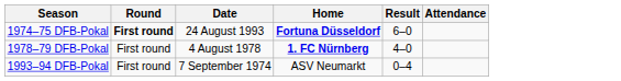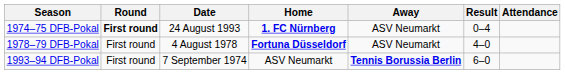 <table class="wikitable">
 <tr>
 <th>Season</th>
 <th>Round</th>
 <th>Date</th>
 <th>Home</th>
+<th>Away</th>
 <th>Result</th>
 <th>Attendance</th>
 </tr>
 <tr align="center">
 <td><a href='#'>1974–75 DFB-Pokal</a></td>
 <td><strong>First round</strong></td>
 <td>24 August 1993</td>
-<td><strong><a href='#'>Fortuna Düsseldorf</a></strong></td>
-<td>6–0</td>
+<td><strong><a href='#'>1. FC Nürnberg</a></strong></td>
+<td>ASV Neumarkt</td>
+<td>0–4</td>
 <td></td>
 </tr>
 <tr align="center">
 <td><a href='#'>1978–79 DFB-Pokal</a></td>
 <td>First round</td>
 <td>4 August 1978</td>
-<td><strong><a href='#'>1. FC Nürnberg</a></strong></td>
+<td><strong><a href='#'>Fortuna Düsseldorf</a></strong></td>
+<td>ASV Neumarkt</td>
 <td>4–0</td>
 <td></td>
 </tr>
 <tr align="center">
 <td><a href='#'>1993–94 DFB-Pokal</a></td>
 <td>First round</td>
 <td>7 September 1974</td>
 <td>ASV Neumarkt</td>
-<td>0–4</td>
+<td><strong><a href='#'>Tennis Borussia Berlin</a></strong></td>
+<td>6–0</td>
 <td></td>
 </tr>
 </table>
